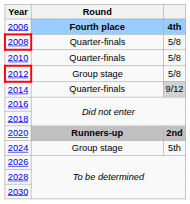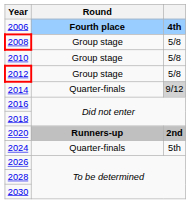 <table class="wikitable" style="text-align: center; font-size:90%">
 <tr>
 <th>Year</th>
 <th style="width:200px">Round</th>
 <th></th>
 </tr>
 <tr>
 <td><a href='#'>2006</a></td>
 <td bgcolor="9acdff"><strong>Fourth place</strong></td>
 <td bgcolor="9acdff"><strong>4th</strong></td>
 </tr>
 <tr>
 <td style="border: 3px solid red"><a href='#'>2008</a></td>
-<td>Quarter-finals</td>
+<td>Group stage</td>
 <td>5/8</td>
 </tr>
 <tr>
 <td><a href='#'>2010</a></td>
-<td>Quarter-finals</td>
+<td>Group stage</td>
 <td>5/8</td>
 </tr>
 <tr>
 <td style="border: 3px solid red"><a href='#'>2012</a></td>
 <td>Group stage</td>
 <td>5/8</td>
 </tr>
 <tr>
 <td><a href='#'>2014</a></td>
 <td>Quarter-finals</td>
 <td style="background: lightgrey;">9/12</td>
 </tr>
 <tr>
 <td><a href='#'>2016</a></td>
 <td colspan="2" rowspan="2"><em>Did not enter</em></td>
 </tr>
 <tr>
 <td><a href='#'>2018</a></td>
 </tr>
 <tr>
 <td><a href='#'>2020</a></td>
 <td bgcolor=Silver><strong>Runners-up</strong></td>
 <td bgcolor=Silver><strong>2nd</strong></td>
 </tr>
 <tr>
 <td><a href='#'>2024</a></td>
-<td>Group stage</td>
+<td>Quarter-finals</td>
 <td>5th</td>
 </tr>
 <tr>
 <td><a href='#'>2026</a></td>
 <td colspan="2" rowspan="3"><em>To be determined</em></td>
 </tr>
 <tr>
 <td><a href='#'>2028</a></td>
 </tr>
 <tr>
 <td><a href='#'>2030</a></td>
 </tr>
 </table>
